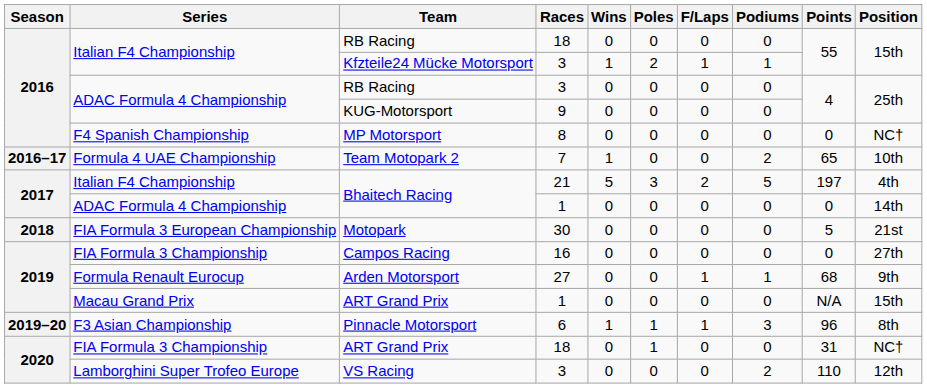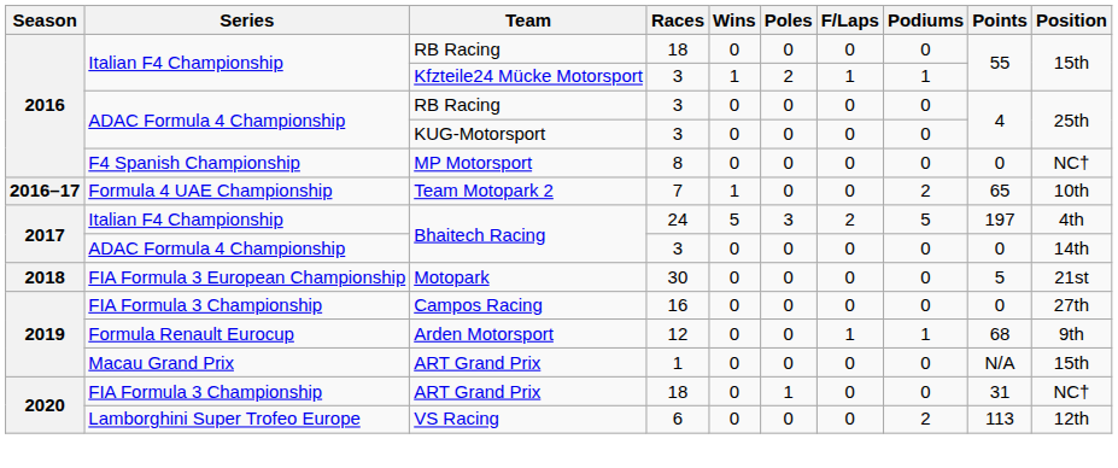 <table class="wikitable" style="font-size: 90%; text-align:center">
 <tr>
 <th>Season</th>
 <th>Series</th>
 <th>Team</th>
 <th>Races</th>
 <th>Wins</th>
 <th>Poles</th>
 <th>F/Laps</th>
 <th>Podiums</th>
 <th>Points</th>
 <th>Position</th>
 </tr>
 <tr>
 <th rowspan=5>2016</th>
 <td rowspan=2 align=left><a href='#'>Italian F4 Championship</a></td>
 <td align=left>RB Racing</td>
 <td>18</td>
 <td>0</td>
 <td>0</td>
 <td>0</td>
 <td>0</td>
 <td rowspan=2>55</td>
 <td rowspan=2>15th</td>
 </tr>
 <tr>
 <td align=left><a href='#'>Kfzteile24 Mücke Motorsport</a></td>
 <td>3</td>
 <td>1</td>
 <td>2</td>
 <td>1</td>
 <td>1</td>
 </tr>
 <tr>
 <td rowspan=2 align=left><a href='#'>ADAC Formula 4 Championship</a></td>
 <td align=left>RB Racing</td>
 <td>3</td>
 <td>0</td>
 <td>0</td>
 <td>0</td>
 <td>0</td>
 <td rowspan=2>4</td>
 <td rowspan=2>25th</td>
 </tr>
 <tr>
 <td align=left>KUG-Motorsport</td>
-<td>9</td>
+<td>3</td>
 <td>0</td>
 <td>0</td>
 <td>0</td>
 <td>0</td>
 </tr>
 <tr>
 <td align=left><a href='#'>F4 Spanish Championship</a></td>
 <td align=left><a href='#'>MP Motorsport</a></td>
 <td>8</td>
 <td>0</td>
 <td>0</td>
 <td>0</td>
 <td>0</td>
 <td>0</td>
 <td>NC†</td>
 </tr>
 <tr>
 <th>2016–17</th>
 <td align=left><a href='#'>Formula 4 UAE Championship</a></td>
 <td align=left><a href='#'>Team Motopark 2</a></td>
 <td>7</td>
 <td>1</td>
 <td>0</td>
 <td>0</td>
 <td>2</td>
 <td>65</td>
 <td>10th</td>
 </tr>
 <tr>
 <th rowspan=2>2017</th>
 <td align=left><a href='#'>Italian F4 Championship</a></td>
 <td rowspan=2 align=left><a href='#'>Bhaitech Racing</a></td>
-<td>21</td>
+<td>24</td>
 <td>5</td>
 <td>3</td>
 <td>2</td>
 <td>5</td>
 <td>197</td>
 <td>4th</td>
 </tr>
 <tr>
 <td align=left><a href='#'>ADAC Formula 4 Championship</a></td>
-<td>1</td>
+<td>3</td>
 <td>0</td>
 <td>0</td>
 <td>0</td>
 <td>0</td>
 <td>0</td>
 <td>14th</td>
 </tr>
 <tr>
 <th>2018</th>
 <td align=left><a href='#'>FIA Formula 3 European Championship</a></td>
 <td align=left><a href='#'>Motopark</a></td>
 <td>30</td>
 <td>0</td>
 <td>0</td>
 <td>0</td>
 <td>0</td>
 <td>5</td>
 <td>21st</td>
 </tr>
 <tr>
 <th rowspan=3>2019</th>
 <td align=left><a href='#'>FIA Formula 3 Championship</a></td>
 <td align=left><a href='#'>Campos Racing</a></td>
 <td>16</td>
 <td>0</td>
 <td>0</td>
 <td>0</td>
 <td>0</td>
 <td>0</td>
 <td>27th</td>
 </tr>
 <tr>
 <td align=left><a href='#'>Formula Renault Eurocup</a></td>
 <td align=left><a href='#'>Arden Motorsport</a></td>
-<td>27</td>
+<td>12</td>
 <td>0</td>
 <td>0</td>
 <td>1</td>
 <td>1</td>
 <td>68</td>
 <td>9th</td>
 </tr>
 <tr>
 <td align=left><a href='#'>Macau Grand Prix</a></td>
 <td align=left><a href='#'>ART Grand Prix</a></td>
 <td>1</td>
 <td>0</td>
 <td>0</td>
 <td>0</td>
 <td>0</td>
 <td>N/A</td>
 <td>15th</td>
 </tr>
 <tr>
-<th>2019–20</th>
-<td align=left><a href='#'>F3 Asian Championship</a></td>
-<td align=left><a href='#'>Pinnacle Motorsport</a></td>
-<td>6</td>
-<td>1</td>
-<td>1</td>
-<td>1</td>
-<td>3</td>
-<td>96</td>
-<td>8th</td>
-</tr>
-<tr>
 <th rowspan=2>2020</th>
 <td align=left><a href='#'>FIA Formula 3 Championship</a></td>
 <td align=left><a href='#'>ART Grand Prix</a></td>
 <td>18</td>
 <td>0</td>
 <td>1</td>
 <td>0</td>
 <td>0</td>
 <td>31</td>
 <td>NC†</td>
 </tr>
 <tr>
 <td align=left><a href='#'>Lamborghini Super Trofeo Europe</a></td>
 <td align=left><a href='#'>VS Racing</a></td>
-<td>3</td>
+<td>6</td>
 <td>0</td>
 <td>0</td>
 <td>0</td>
 <td>2</td>
-<td>110</td>
+<td>113</td>
 <td>12th</td>
 </tr>
 </table>
